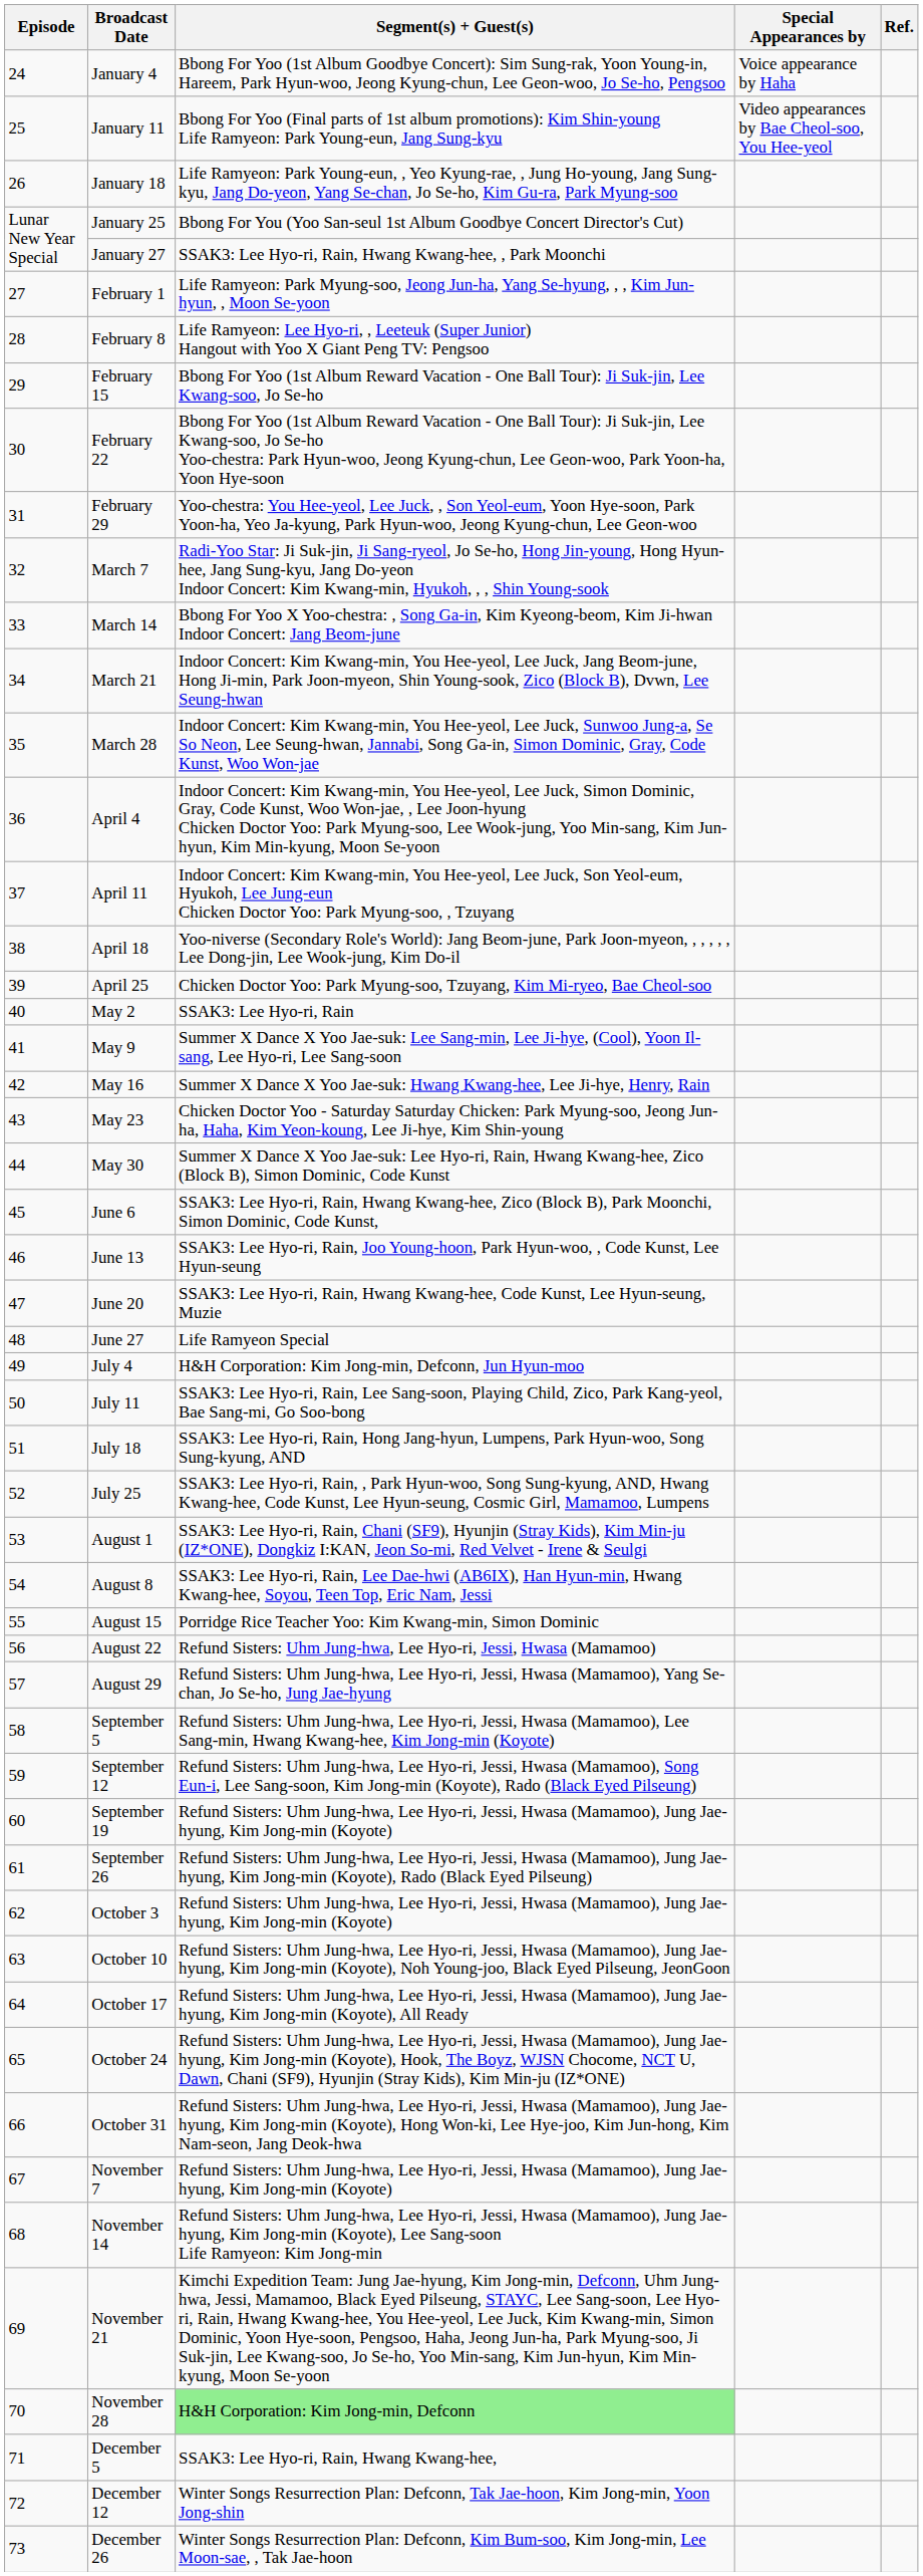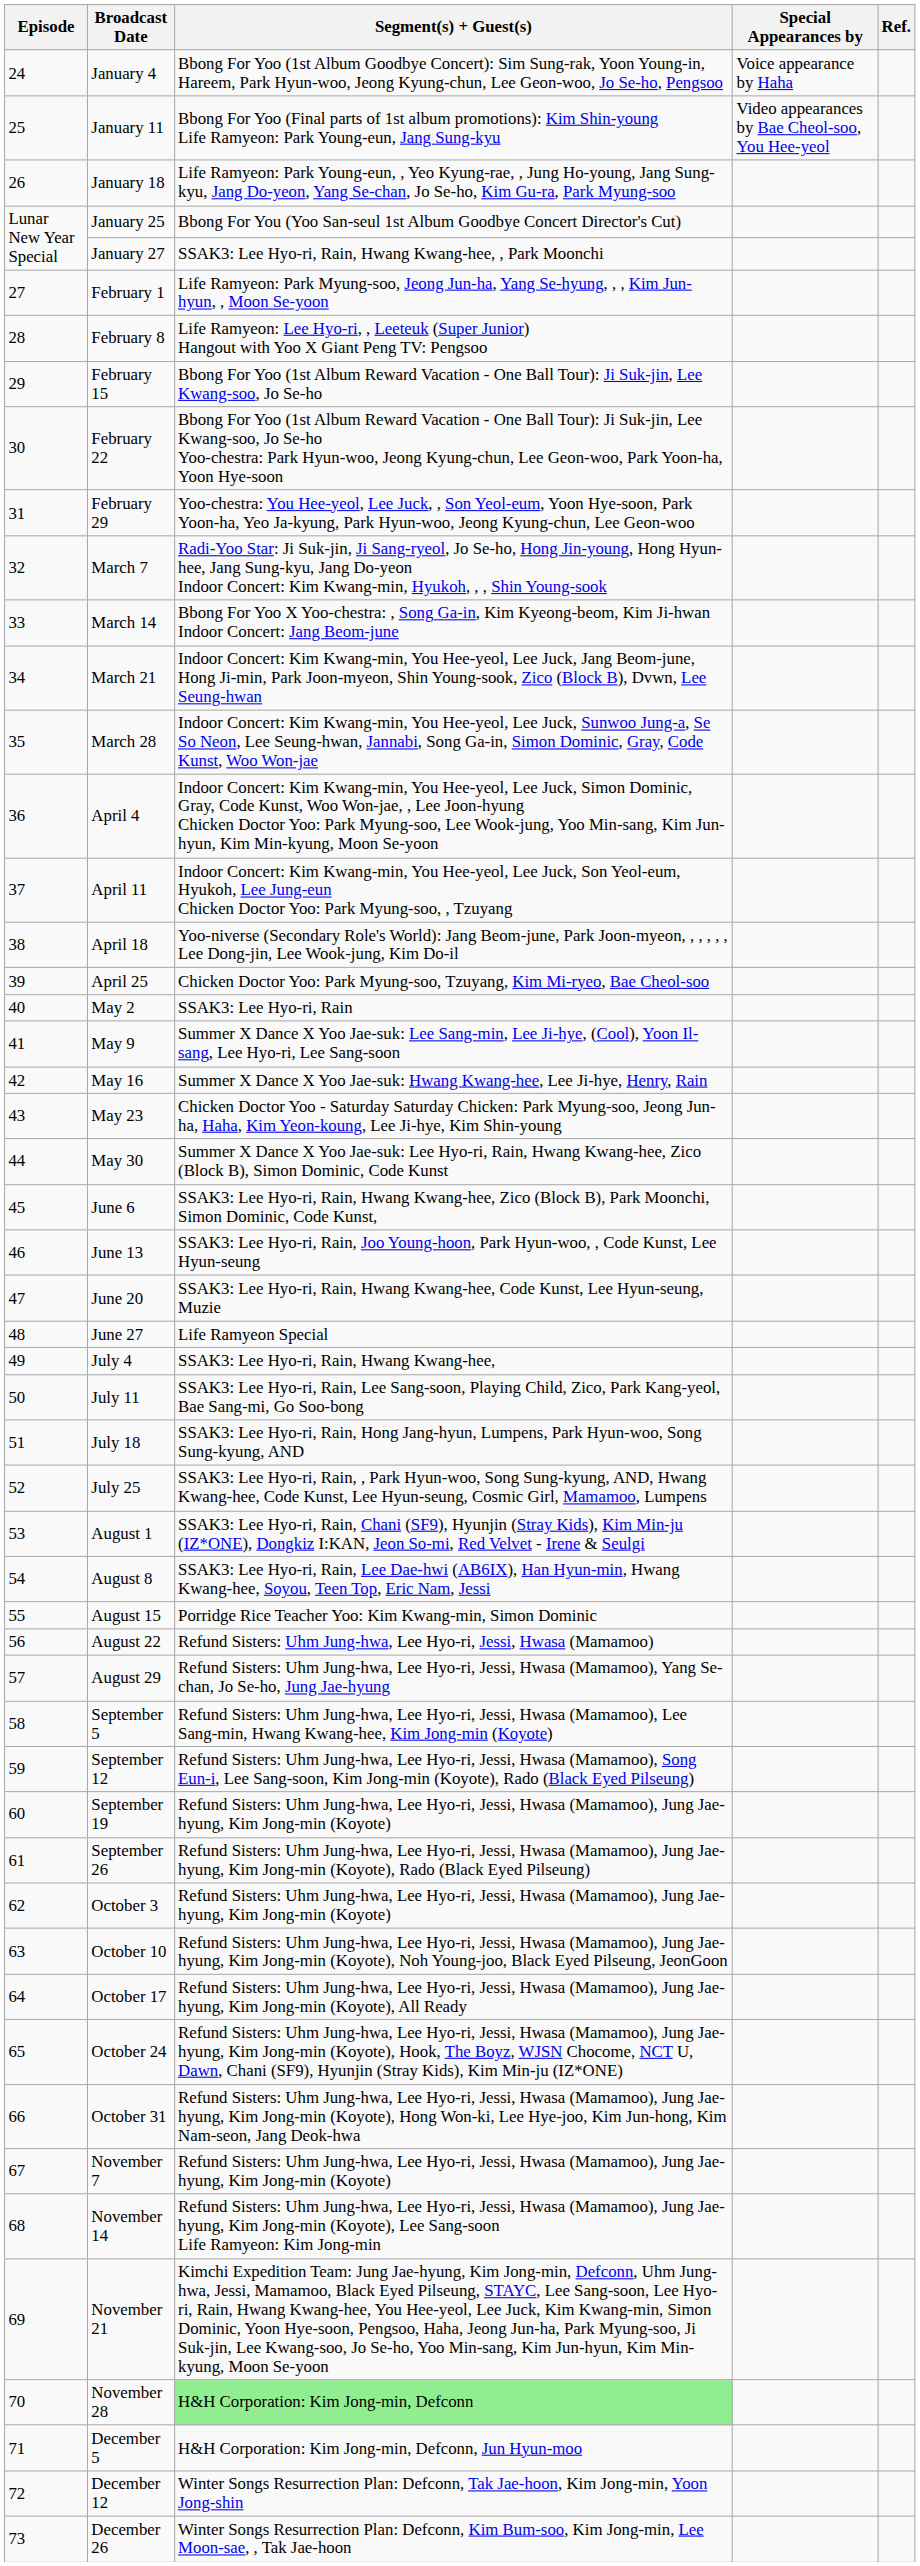 <table class="wikitable">
 <tr>
 <th>Episode</th>
 <th>Broadcast Date</th>
 <th>Segment(s) + Guest(s)</th>
 <th>Special Appearances by</th>
 <th>Ref.</th>
 </tr>
 <tr>
 <td>24</td>
 <td>January 4</td>
 <td>Bbong For Yoo (1st Album Goodbye Concert): Sim Sung-rak, Yoon Young-in, Hareem, Park Hyun-woo, Jeong Kyung-chun, Lee Geon-woo, <a href='#'>Jo Se-ho</a>, <a href='#'>Pengsoo</a></td>
 <td>Voice appearance by <a href='#'>Haha</a></td>
 <td></td>
 </tr>
 <tr>
 <td>25</td>
 <td>January 11</td>
 <td>Bbong For Yoo (Final parts of 1st album promotions): <a href='#'>Kim Shin-young</a><br>Life Ramyeon: Park Young-eun, <a href='#'>Jang Sung-kyu</a></td>
 <td>Video appearances by <a href='#'>Bae Cheol-soo</a>, <a href='#'>You Hee-yeol</a></td>
 <td></td>
 </tr>
 <tr>
 <td>26</td>
 <td>January 18</td>
 <td>Life Ramyeon: Park Young-eun, , Yeo Kyung-rae, , Jung Ho-young, Jang Sung-kyu, <a href='#'>Jang Do-yeon</a>, <a href='#'>Yang Se-chan</a>, Jo Se-ho, <a href='#'>Kim Gu-ra</a>, <a href='#'>Park Myung-soo</a></td>
 <td></td>
 <td></td>
 </tr>
 <tr>
 <td rowspan=2>Lunar New Year Special</td>
 <td>January 25</td>
 <td>Bbong For You (Yoo San-seul 1st Album Goodbye Concert Director's Cut)</td>
 <td></td>
 <td></td>
 </tr>
 <tr>
 <td>January 27</td>
 <td>SSAK3: Lee Hyo-ri, Rain, Hwang Kwang-hee, , Park Moonchi</td>
 <td></td>
 <td></td>
 </tr>
 <tr>
 <td>27</td>
 <td>February 1</td>
 <td>Life Ramyeon: Park Myung-soo, <a href='#'>Jeong Jun-ha</a>, <a href='#'>Yang Se-hyung</a>, , , <a href='#'>Kim Jun-hyun</a>, , <a href='#'>Moon Se-yoon</a></td>
 <td></td>
 <td></td>
 </tr>
 <tr>
 <td>28</td>
 <td>February 8</td>
 <td>Life Ramyeon: <a href='#'>Lee Hyo-ri</a>, , <a href='#'>Leeteuk</a> (<a href='#'>Super Junior</a>)<br>Hangout with Yoo X Giant Peng TV: Pengsoo</td>
 <td></td>
 <td></td>
 </tr>
 <tr>
 <td>29</td>
 <td>February 15</td>
 <td>Bbong For Yoo (1st Album Reward Vacation - One Ball Tour): <a href='#'>Ji Suk-jin</a>, <a href='#'>Lee Kwang-soo</a>, Jo Se-ho</td>
 <td></td>
 <td></td>
 </tr>
 <tr>
 <td>30</td>
 <td>February 22</td>
 <td>Bbong For Yoo (1st Album Reward Vacation - One Ball Tour): Ji Suk-jin, Lee Kwang-soo, Jo Se-ho<br>Yoo-chestra: Park Hyun-woo, Jeong Kyung-chun, Lee Geon-woo, Park Yoon-ha, Yoon Hye-soon</td>
 <td></td>
 <td></td>
 </tr>
 <tr>
 <td>31</td>
 <td>February 29</td>
 <td>Yoo-chestra: <a href='#'>You Hee-yeol</a>, <a href='#'>Lee Juck</a>, , <a href='#'>Son Yeol-eum</a>, Yoon Hye-soon, Park Yoon-ha, Yeo Ja-kyung, Park Hyun-woo, Jeong Kyung-chun, Lee Geon-woo</td>
 <td></td>
 <td></td>
 </tr>
 <tr>
 <td>32</td>
 <td>March 7</td>
 <td><a href='#'>Radi-Yoo Star</a>: Ji Suk-jin, <a href='#'>Ji Sang-ryeol</a>, Jo Se-ho, <a href='#'>Hong Jin-young</a>, Hong Hyun-hee, Jang Sung-kyu, Jang Do-yeon<br>Indoor Concert: Kim Kwang-min, <a href='#'>Hyukoh</a>, , , <a href='#'>Shin Young-sook</a></td>
 <td></td>
 <td></td>
 </tr>
 <tr>
 <td>33</td>
 <td>March 14</td>
 <td>Bbong For Yoo X Yoo-chestra: , <a href='#'>Song Ga-in</a>, Kim Kyeong-beom, Kim Ji-hwan<br>Indoor Concert: <a href='#'>Jang Beom-june</a></td>
 <td></td>
 <td></td>
 </tr>
 <tr>
 <td>34</td>
 <td>March 21</td>
 <td>Indoor Concert: Kim Kwang-min, You Hee-yeol, Lee Juck, Jang Beom-june, Hong Ji-min, Park Joon-myeon, Shin Young-sook, <a href='#'>Zico</a> (<a href='#'>Block B</a>), Dvwn, <a href='#'>Lee Seung-hwan</a></td>
 <td></td>
 <td></td>
 </tr>
 <tr>
 <td>35</td>
 <td>March 28</td>
 <td>Indoor Concert: Kim Kwang-min, You Hee-yeol, Lee Juck, <a href='#'>Sunwoo Jung-a</a>, <a href='#'>Se So Neon</a>, Lee Seung-hwan, <a href='#'>Jannabi</a>, Song Ga-in, <a href='#'>Simon Dominic</a>, <a href='#'>Gray</a>, <a href='#'>Code Kunst</a>, <a href='#'>Woo Won-jae</a></td>
 <td></td>
 <td></td>
 </tr>
 <tr>
 <td>36</td>
 <td>April 4</td>
 <td>Indoor Concert: Kim Kwang-min, You Hee-yeol, Lee Juck, Simon Dominic, Gray, Code Kunst, Woo Won-jae, , Lee Joon-hyung<br>Chicken Doctor Yoo: Park Myung-soo, Lee Wook-jung, Yoo Min-sang, Kim Jun-hyun, Kim Min-kyung, Moon Se-yoon</td>
 <td></td>
 <td></td>
 </tr>
 <tr>
 <td>37</td>
 <td>April 11</td>
 <td>Indoor Concert: Kim Kwang-min, You Hee-yeol, Lee Juck, Son Yeol-eum, Hyukoh, <a href='#'>Lee Jung-eun</a><br>Chicken Doctor Yoo: Park Myung-soo, , Tzuyang</td>
 <td></td>
 <td></td>
 </tr>
 <tr>
 <td>38</td>
 <td>April 18</td>
 <td>Yoo-niverse (Secondary Role's World): Jang Beom-june, Park Joon-myeon, , , , , , Lee Dong-jin, Lee Wook-jung, Kim Do-il</td>
 <td></td>
 <td></td>
 </tr>
 <tr>
 <td>39</td>
 <td>April 25</td>
 <td>Chicken Doctor Yoo: Park Myung-soo, Tzuyang, <a href='#'>Kim Mi-ryeo</a>, <a href='#'>Bae Cheol-soo</a></td>
 <td></td>
 <td></td>
 </tr>
 <tr>
 <td>40</td>
 <td>May 2</td>
 <td>SSAK3: Lee Hyo-ri, Rain</td>
 <td></td>
 <td></td>
 </tr>
 <tr>
 <td>41</td>
 <td>May 9</td>
 <td>Summer X Dance X Yoo Jae-suk: <a href='#'>Lee Sang-min</a>, <a href='#'>Lee Ji-hye</a>,  (<a href='#'>Cool</a>), <a href='#'>Yoon Il-sang</a>, Lee Hyo-ri, Lee Sang-soon</td>
 <td></td>
 <td></td>
 </tr>
 <tr>
 <td>42</td>
 <td>May 16</td>
 <td>Summer X Dance X Yoo Jae-suk: <a href='#'>Hwang Kwang-hee</a>, Lee Ji-hye, <a href='#'>Henry</a>, <a href='#'>Rain</a></td>
 <td></td>
 <td></td>
 </tr>
 <tr>
 <td>43</td>
 <td>May 23</td>
 <td>Chicken Doctor Yoo - Saturday Saturday Chicken: Park Myung-soo, Jeong Jun-ha, <a href='#'>Haha</a>, <a href='#'>Kim Yeon-koung</a>, Lee Ji-hye, Kim Shin-young</td>
 <td></td>
 <td></td>
 </tr>
 <tr>
 <td>44</td>
 <td>May 30</td>
 <td>Summer X Dance X Yoo Jae-suk: Lee Hyo-ri, Rain, Hwang Kwang-hee, Zico (Block B), Simon Dominic, Code Kunst</td>
 <td></td>
 <td></td>
 </tr>
 <tr>
 <td>45</td>
 <td>June 6</td>
 <td>SSAK3: Lee Hyo-ri, Rain, Hwang Kwang-hee, Zico (Block B), Park Moonchi, Simon Dominic, Code Kunst, </td>
 <td></td>
 <td></td>
 </tr>
 <tr>
 <td>46</td>
 <td>June 13</td>
 <td>SSAK3: Lee Hyo-ri, Rain, <a href='#'>Joo Young-hoon</a>, Park Hyun-woo, , Code Kunst, Lee Hyun-seung</td>
 <td></td>
 <td></td>
 </tr>
 <tr>
 <td>47</td>
 <td>June 20</td>
 <td>SSAK3: Lee Hyo-ri, Rain, Hwang Kwang-hee, Code Kunst, Lee Hyun-seung, Muzie</td>
 <td></td>
 <td></td>
 </tr>
 <tr>
 <td>48</td>
 <td>June 27</td>
 <td>Life Ramyeon Special</td>
 <td></td>
 <td></td>
 </tr>
 <tr>
 <td>49</td>
 <td>July 4</td>
-<td>H&H Corporation: Kim Jong-min, Defconn, <a href='#'>Jun Hyun-moo</a></td>
+<td>SSAK3: Lee Hyo-ri, Rain, Hwang Kwang-hee, </td>
 <td></td>
 <td></td>
 </tr>
 <tr>
 <td>50</td>
 <td>July 11</td>
 <td>SSAK3: Lee Hyo-ri, Rain, Lee Sang-soon, Playing Child, Zico, Park Kang-yeol, Bae Sang-mi, Go Soo-bong</td>
 <td></td>
 <td></td>
 </tr>
 <tr>
 <td>51</td>
 <td>July 18</td>
 <td>SSAK3: Lee Hyo-ri, Rain, Hong Jang-hyun, Lumpens, Park Hyun-woo, Song Sung-kyung, AND</td>
 <td></td>
 <td></td>
 </tr>
 <tr>
 <td>52</td>
 <td>July 25</td>
 <td>SSAK3: Lee Hyo-ri, Rain, , Park Hyun-woo, Song Sung-kyung, AND, Hwang Kwang-hee, Code Kunst, Lee Hyun-seung, Cosmic Girl, <a href='#'>Mamamoo</a>, Lumpens</td>
 <td></td>
 <td></td>
 </tr>
 <tr>
 <td>53</td>
 <td>August 1</td>
 <td>SSAK3: Lee Hyo-ri, Rain, <a href='#'>Chani</a> (<a href='#'>SF9</a>), Hyunjin (<a href='#'>Stray Kids</a>), <a href='#'>Kim Min-ju</a> (<a href='#'>IZ*ONE</a>), <a href='#'>Dongkiz</a> I:KAN, <a href='#'>Jeon So-mi</a>, <a href='#'>Red Velvet</a> - <a href='#'>Irene</a> & <a href='#'>Seulgi</a></td>
 <td></td>
 <td></td>
 </tr>
 <tr>
 <td>54</td>
 <td>August 8</td>
 <td>SSAK3: Lee Hyo-ri, Rain, <a href='#'>Lee Dae-hwi</a> (<a href='#'>AB6IX</a>), <a href='#'>Han Hyun-min</a>, Hwang Kwang-hee, <a href='#'>Soyou</a>, <a href='#'>Teen Top</a>, <a href='#'>Eric Nam</a>, <a href='#'>Jessi</a></td>
 <td></td>
 <td></td>
 </tr>
 <tr>
 <td>55</td>
 <td>August 15</td>
 <td>Porridge Rice Teacher Yoo: Kim Kwang-min, Simon Dominic</td>
 <td></td>
 <td></td>
 </tr>
 <tr>
 <td>56</td>
 <td>August 22</td>
 <td>Refund Sisters: <a href='#'>Uhm Jung-hwa</a>, Lee Hyo-ri, <a href='#'>Jessi</a>, <a href='#'>Hwasa</a> (Mamamoo)</td>
 <td></td>
 <td></td>
 </tr>
 <tr>
 <td>57</td>
 <td>August 29</td>
 <td>Refund Sisters: Uhm Jung-hwa, Lee Hyo-ri, Jessi, Hwasa (Mamamoo), Yang Se-chan, Jo Se-ho, <a href='#'>Jung Jae-hyung</a></td>
 <td></td>
 <td></td>
 </tr>
 <tr>
 <td>58</td>
 <td>September 5</td>
 <td>Refund Sisters: Uhm Jung-hwa, Lee Hyo-ri, Jessi, Hwasa (Mamamoo), Lee Sang-min, Hwang Kwang-hee, <a href='#'>Kim Jong-min</a> (<a href='#'>Koyote</a>)</td>
 <td></td>
 <td></td>
 </tr>
 <tr>
 <td>59</td>
 <td>September 12</td>
 <td>Refund Sisters: Uhm Jung-hwa, Lee Hyo-ri, Jessi, Hwasa (Mamamoo), <a href='#'>Song Eun-i</a>, Lee Sang-soon, Kim Jong-min (Koyote), Rado (<a href='#'>Black Eyed Pilseung</a>)</td>
 <td></td>
 <td></td>
 </tr>
 <tr>
 <td>60</td>
 <td>September 19</td>
 <td>Refund Sisters: Uhm Jung-hwa, Lee Hyo-ri, Jessi, Hwasa (Mamamoo), Jung Jae-hyung, Kim Jong-min (Koyote)</td>
 <td></td>
 <td></td>
 </tr>
 <tr>
 <td>61</td>
 <td>September 26</td>
 <td>Refund Sisters: Uhm Jung-hwa, Lee Hyo-ri, Jessi, Hwasa (Mamamoo), Jung Jae-hyung, Kim Jong-min (Koyote), Rado (Black Eyed Pilseung)</td>
 <td></td>
 <td></td>
 </tr>
 <tr>
 <td>62</td>
 <td>October 3</td>
 <td>Refund Sisters: Uhm Jung-hwa, Lee Hyo-ri, Jessi, Hwasa (Mamamoo), Jung Jae-hyung, Kim Jong-min (Koyote)</td>
 <td></td>
 <td></td>
 </tr>
 <tr>
 <td>63</td>
 <td>October 10</td>
 <td>Refund Sisters: Uhm Jung-hwa, Lee Hyo-ri, Jessi, Hwasa (Mamamoo), Jung Jae-hyung, Kim Jong-min (Koyote), Noh Young-joo, Black Eyed Pilseung, JeonGoon</td>
 <td></td>
 <td></td>
 </tr>
 <tr>
 <td>64</td>
 <td>October 17</td>
 <td>Refund Sisters: Uhm Jung-hwa, Lee Hyo-ri, Jessi, Hwasa (Mamamoo), Jung Jae-hyung, Kim Jong-min (Koyote), All Ready</td>
 <td></td>
 <td></td>
 </tr>
 <tr>
 <td>65</td>
 <td>October 24</td>
 <td>Refund Sisters: Uhm Jung-hwa, Lee Hyo-ri, Jessi, Hwasa (Mamamoo), Jung Jae-hyung, Kim Jong-min (Koyote), Hook, <a href='#'>The Boyz</a>, <a href='#'>WJSN</a> Chocome, <a href='#'>NCT</a> U, <a href='#'>Dawn</a>, Chani (SF9), Hyunjin (Stray Kids), Kim Min-ju (IZ*ONE)</td>
 <td></td>
 <td></td>
 </tr>
 <tr>
 <td>66</td>
 <td>October 31</td>
 <td>Refund Sisters: Uhm Jung-hwa, Lee Hyo-ri, Jessi, Hwasa (Mamamoo), Jung Jae-hyung, Kim Jong-min (Koyote), Hong Won-ki, Lee Hye-joo, Kim Jun-hong, Kim Nam-seon, Jang Deok-hwa</td>
 <td></td>
 <td></td>
 </tr>
 <tr>
 <td>67</td>
 <td>November 7</td>
 <td>Refund Sisters: Uhm Jung-hwa, Lee Hyo-ri, Jessi, Hwasa (Mamamoo), Jung Jae-hyung, Kim Jong-min (Koyote)</td>
 <td></td>
 <td></td>
 </tr>
 <tr>
 <td>68</td>
 <td>November 14</td>
 <td>Refund Sisters: Uhm Jung-hwa, Lee Hyo-ri, Jessi, Hwasa (Mamamoo), Jung Jae-hyung, Kim Jong-min (Koyote), Lee Sang-soon<br>Life Ramyeon: Kim Jong-min</td>
 <td></td>
 <td></td>
 </tr>
 <tr>
 <td>69</td>
 <td>November 21</td>
 <td>Kimchi Expedition Team: Jung Jae-hyung, Kim Jong-min, <a href='#'>Defconn</a>, Uhm Jung-hwa, Jessi, Mamamoo, Black Eyed Pilseung, <a href='#'>STAYC</a>, Lee Sang-soon, Lee Hyo-ri, Rain, Hwang Kwang-hee, You Hee-yeol, Lee Juck, Kim Kwang-min, Simon Dominic, Yoon Hye-soon, Pengsoo, Haha, Jeong Jun-ha, Park Myung-soo, Ji Suk-jin, Lee Kwang-soo, Jo Se-ho, Yoo Min-sang, Kim Jun-hyun, Kim Min-kyung, Moon Se-yoon</td>
 <td></td>
 <td></td>
 </tr>
 <tr>
 <td>70</td>
 <td>November 28</td>
 <td style="background: lightgreen;">H&H Corporation: Kim Jong-min, Defconn</td>
 <td></td>
 <td></td>
 </tr>
 <tr>
 <td>71</td>
 <td>December 5</td>
-<td>SSAK3: Lee Hyo-ri, Rain, Hwang Kwang-hee, </td>
+<td>H&H Corporation: Kim Jong-min, Defconn, <a href='#'>Jun Hyun-moo</a></td>
 <td></td>
 <td></td>
 </tr>
 <tr>
 <td>72</td>
 <td>December 12</td>
 <td>Winter Songs Resurrection Plan: Defconn, <a href='#'>Tak Jae-hoon</a>, Kim Jong-min, <a href='#'>Yoon Jong-shin</a></td>
 <td></td>
 <td></td>
 </tr>
 <tr>
 <td>73</td>
 <td>December 26</td>
 <td>Winter Songs Resurrection Plan: Defconn, <a href='#'>Kim Bum-soo</a>, Kim Jong-min, <a href='#'>Lee Moon-sae</a>, , Tak Jae-hoon</td>
 <td></td>
 <td></td>
 </tr>
 </table>
